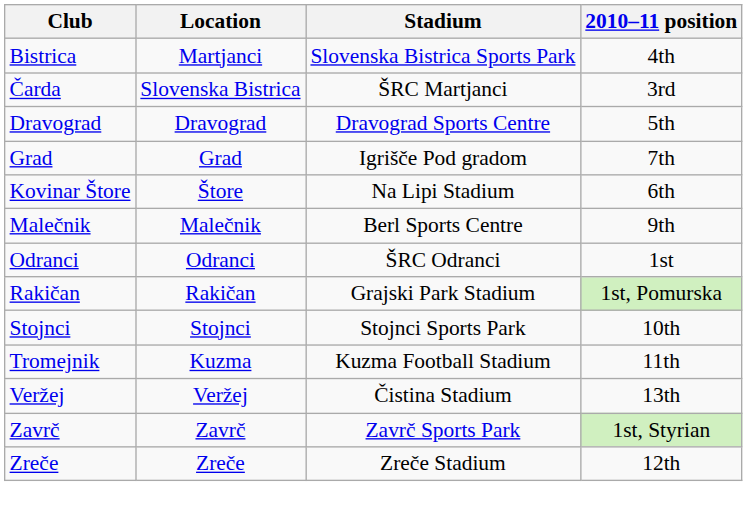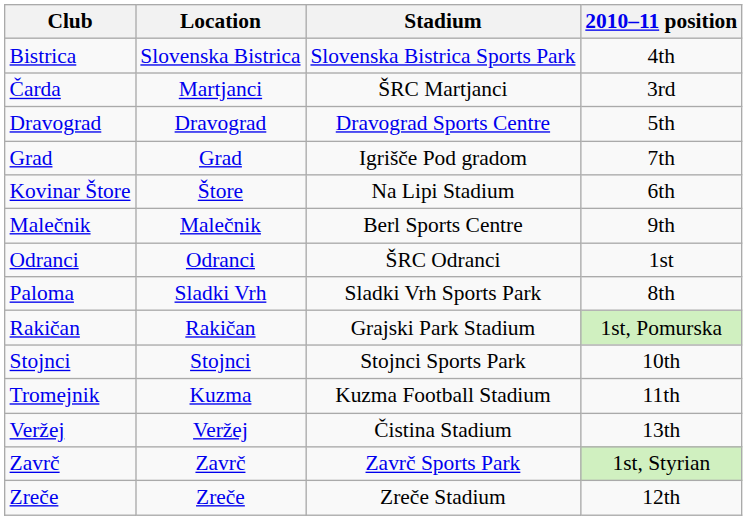 <table class="wikitable" style="text-align:center;">
 <tr>
 <th>Club</th>
 <th>Location</th>
 <th>Stadium</th>
 <th><a href='#'>2010–11</a> position</th>
 </tr>
 <tr>
 <td style="text-align:left;"><a href='#'>Bistrica</a></td>
-<td><a href='#'>Martjanci</a></td>
+<td><a href='#'>Slovenska Bistrica</a></td>
 <td><a href='#'>Slovenska Bistrica Sports Park</a></td>
 <td>4th</td>
 </tr>
 <tr>
 <td style="text-align:left;"><a href='#'>Čarda</a></td>
-<td><a href='#'>Slovenska Bistrica</a></td>
+<td><a href='#'>Martjanci</a></td>
 <td>ŠRC Martjanci</td>
 <td>3rd</td>
 </tr>
 <tr>
 <td style="text-align:left;"><a href='#'>Dravograd</a></td>
 <td><a href='#'>Dravograd</a></td>
 <td><a href='#'>Dravograd Sports Centre</a></td>
 <td>5th</td>
 </tr>
 <tr>
 <td style="text-align:left;"><a href='#'>Grad</a></td>
 <td><a href='#'>Grad</a></td>
 <td>Igrišče Pod gradom</td>
 <td>7th</td>
 </tr>
 <tr>
 <td style="text-align:left;"><a href='#'>Kovinar Štore</a></td>
 <td><a href='#'>Štore</a></td>
 <td>Na Lipi Stadium</td>
 <td>6th</td>
 </tr>
 <tr>
 <td style="text-align:left;"><a href='#'>Malečnik</a></td>
 <td><a href='#'>Malečnik</a></td>
 <td>Berl Sports Centre</td>
 <td>9th</td>
 </tr>
 <tr>
 <td style="text-align:left;"><a href='#'>Odranci</a></td>
 <td><a href='#'>Odranci</a></td>
 <td>ŠRC Odranci</td>
 <td>1st</td>
+</tr>
+<tr>
+<td style="text-align:left;"><a href='#'>Paloma</a></td>
+<td><a href='#'>Sladki Vrh</a></td>
+<td>Sladki Vrh Sports Park</td>
+<td>8th</td>
 </tr>
 <tr>
 <td style="text-align:left;"><a href='#'>Rakičan</a></td>
 <td><a href='#'>Rakičan</a></td>
 <td>Grajski Park Stadium</td>
 <td bgcolor="#D0F0C0">1st, Pomurska</td>
 </tr>
 <tr>
 <td style="text-align:left;"><a href='#'>Stojnci</a></td>
 <td><a href='#'>Stojnci</a></td>
 <td>Stojnci Sports Park</td>
 <td>10th</td>
 </tr>
 <tr>
 <td style="text-align:left;"><a href='#'>Tromejnik</a></td>
 <td><a href='#'>Kuzma</a></td>
 <td>Kuzma Football Stadium</td>
 <td>11th</td>
 </tr>
 <tr>
 <td style="text-align:left;"><a href='#'>Veržej</a></td>
 <td><a href='#'>Veržej</a></td>
 <td>Čistina Stadium</td>
 <td>13th</td>
 </tr>
 <tr>
 <td style="text-align:left;"><a href='#'>Zavrč</a></td>
 <td><a href='#'>Zavrč</a></td>
 <td><a href='#'>Zavrč Sports Park</a></td>
 <td bgcolor="#D0F0C0">1st, Styrian</td>
 </tr>
 <tr>
 <td style="text-align:left;"><a href='#'>Zreče</a></td>
 <td><a href='#'>Zreče</a></td>
 <td>Zreče Stadium</td>
 <td>12th</td>
 </tr>
 </table>
